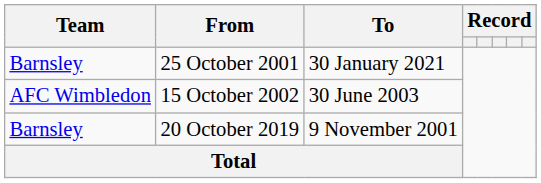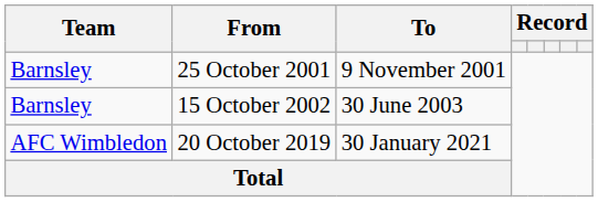 <table class=wikitable style=text-align:center>
 <tr>
 <th rowspan=2>Team</th>
 <th rowspan=2>From</th>
 <th rowspan=2>To</th>
 <th colspan=5>Record</th>
 </tr>
 <tr>
 <th></th>
 <th></th>
 <th></th>
 <th></th>
 <th></th>
 </tr>
 <tr>
 <td align=left><a href='#'>Barnsley</a></td>
 <td align=left>25 October 2001</td>
-<td align=left>30 January 2021<br></td>
+<td align=left>9 November 2001<br></td>
 </tr>
 <tr>
-<td align=left><a href='#'>AFC Wimbledon</a></td>
+<td align=left><a href='#'>Barnsley</a></td>
 <td align=left>15 October 2002</td>
 <td align=left>30 June 2003<br></td>
 </tr>
 <tr>
-<td align=left><a href='#'>Barnsley</a></td>
+<td align=left><a href='#'>AFC Wimbledon</a></td>
 <td align=left>20 October 2019</td>
-<td align=left>9 November 2001<br></td>
+<td align=left>30 January 2021<br></td>
 </tr>
 <tr>
 <th colspan=3>Total<br></th>
 </tr>
 </table>
